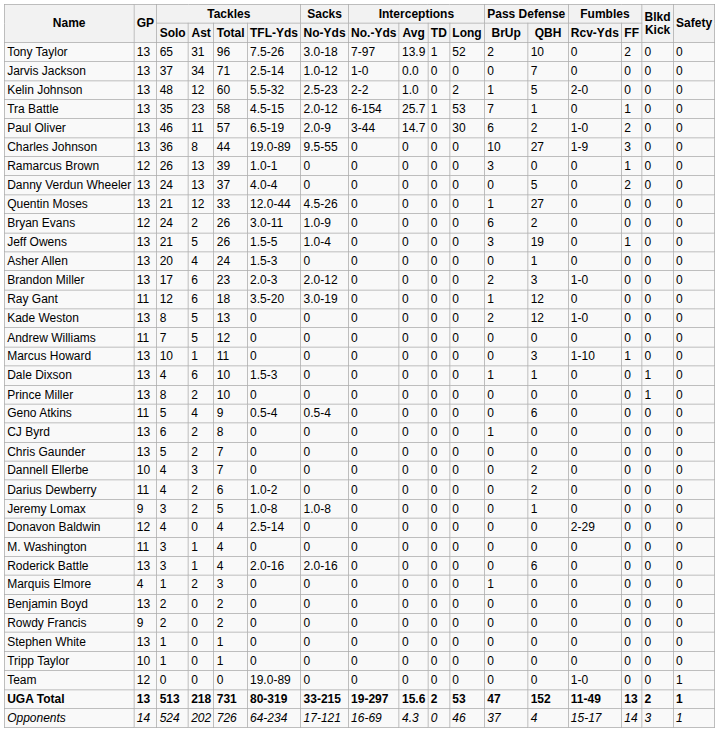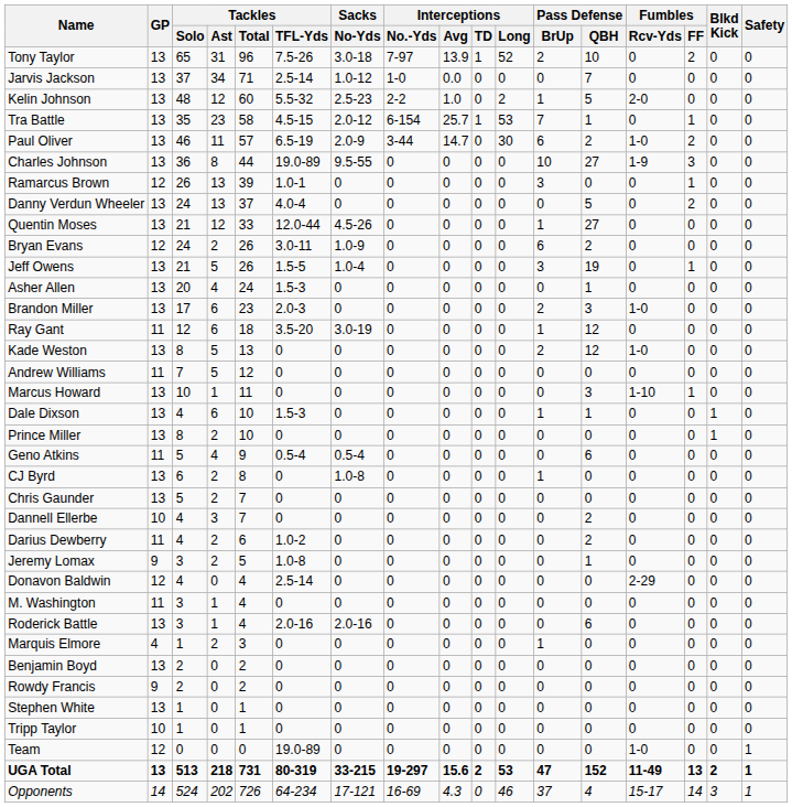 <table class="wikitable" style="white-space:nowrap;">
 <tr>
 <th rowspan="2">Name</th>
 <th rowspan="2">GP</th>
 <th colspan="4">Tackles</th>
 <th>Sacks</th>
 <th colspan="4">Interceptions</th>
 <th colspan="2">Pass Defense</th>
 <th colspan="2">Fumbles</th>
 <th rowspan="2">Blkd<br>Kick</th>
 <th rowspan="2">Safety</th>
 </tr>
 <tr>
 <th>Solo</th>
 <th>Ast</th>
 <th>Total</th>
 <th>TFL-Yds</th>
 <th>No-Yds</th>
 <th>No.-Yds</th>
 <th>Avg</th>
 <th>TD</th>
 <th>Long</th>
 <th>BrUp</th>
 <th>QBH</th>
 <th>Rcv-Yds</th>
 <th>FF</th>
 </tr>
 <tr>
 <td>Tony Taylor</td>
 <td>13</td>
 <td>65</td>
 <td>31</td>
 <td>96</td>
 <td>7.5-26</td>
 <td>3.0-18</td>
 <td>7-97</td>
 <td>13.9</td>
 <td>1</td>
 <td>52</td>
 <td>2</td>
 <td>10</td>
 <td>0</td>
 <td>2</td>
 <td>0</td>
 <td>0</td>
 </tr>
 <tr>
 <td>Jarvis Jackson</td>
 <td>13</td>
 <td>37</td>
 <td>34</td>
 <td>71</td>
 <td>2.5-14</td>
 <td>1.0-12</td>
 <td>1-0</td>
 <td>0.0</td>
 <td>0</td>
 <td>0</td>
 <td>0</td>
 <td>7</td>
 <td>0</td>
 <td>0</td>
 <td>0</td>
 <td>0</td>
 </tr>
 <tr>
 <td>Kelin Johnson</td>
 <td>13</td>
 <td>48</td>
 <td>12</td>
 <td>60</td>
 <td>5.5-32</td>
 <td>2.5-23</td>
 <td>2-2</td>
 <td>1.0</td>
 <td>0</td>
 <td>2</td>
 <td>1</td>
 <td>5</td>
 <td>2-0</td>
 <td>0</td>
 <td>0</td>
 <td>0</td>
 </tr>
 <tr>
 <td>Tra Battle</td>
 <td>13</td>
 <td>35</td>
 <td>23</td>
 <td>58</td>
 <td>4.5-15</td>
 <td>2.0-12</td>
 <td>6-154</td>
 <td>25.7</td>
 <td>1</td>
 <td>53</td>
 <td>7</td>
 <td>1</td>
 <td>0</td>
 <td>1</td>
 <td>0</td>
 <td>0</td>
 </tr>
 <tr>
 <td>Paul Oliver</td>
 <td>13</td>
 <td>46</td>
 <td>11</td>
 <td>57</td>
 <td>6.5-19</td>
 <td>2.0-9</td>
 <td>3-44</td>
 <td>14.7</td>
 <td>0</td>
 <td>30</td>
 <td>6</td>
 <td>2</td>
 <td>1-0</td>
 <td>2</td>
 <td>0</td>
 <td>0</td>
 </tr>
 <tr>
 <td>Charles Johnson</td>
 <td>13</td>
 <td>36</td>
 <td>8</td>
 <td>44</td>
 <td>19.0-89</td>
 <td>9.5-55</td>
 <td>0</td>
 <td>0</td>
 <td>0</td>
 <td>0</td>
 <td>10</td>
 <td>27</td>
 <td>1-9</td>
 <td>3</td>
 <td>0</td>
 <td>0</td>
 </tr>
 <tr>
 <td>Ramarcus Brown</td>
 <td>12</td>
 <td>26</td>
 <td>13</td>
 <td>39</td>
 <td>1.0-1</td>
 <td>0</td>
 <td>0</td>
 <td>0</td>
 <td>0</td>
 <td>0</td>
 <td>3</td>
 <td>0</td>
 <td>0</td>
 <td>1</td>
 <td>0</td>
 <td>0</td>
 </tr>
 <tr>
 <td>Danny Verdun Wheeler</td>
 <td>13</td>
 <td>24</td>
 <td>13</td>
 <td>37</td>
 <td>4.0-4</td>
 <td>0</td>
 <td>0</td>
 <td>0</td>
 <td>0</td>
 <td>0</td>
 <td>0</td>
 <td>5</td>
 <td>0</td>
 <td>2</td>
 <td>0</td>
 <td>0</td>
 </tr>
 <tr>
 <td>Quentin Moses</td>
 <td>13</td>
 <td>21</td>
 <td>12</td>
 <td>33</td>
 <td>12.0-44</td>
 <td>4.5-26</td>
 <td>0</td>
 <td>0</td>
 <td>0</td>
 <td>0</td>
 <td>1</td>
 <td>27</td>
 <td>0</td>
 <td>0</td>
 <td>0</td>
 <td>0</td>
 </tr>
 <tr>
 <td>Bryan Evans</td>
 <td>12</td>
 <td>24</td>
 <td>2</td>
 <td>26</td>
 <td>3.0-11</td>
 <td>1.0-9</td>
 <td>0</td>
 <td>0</td>
 <td>0</td>
 <td>0</td>
 <td>6</td>
 <td>2</td>
 <td>0</td>
 <td>0</td>
 <td>0</td>
 <td>0</td>
 </tr>
 <tr>
 <td>Jeff Owens</td>
 <td>13</td>
 <td>21</td>
 <td>5</td>
 <td>26</td>
 <td>1.5-5</td>
 <td>1.0-4</td>
 <td>0</td>
 <td>0</td>
 <td>0</td>
 <td>0</td>
 <td>3</td>
 <td>19</td>
 <td>0</td>
 <td>1</td>
 <td>0</td>
 <td>0</td>
 </tr>
 <tr>
 <td>Asher Allen</td>
 <td>13</td>
 <td>20</td>
 <td>4</td>
 <td>24</td>
 <td>1.5-3</td>
 <td>0</td>
 <td>0</td>
 <td>0</td>
 <td>0</td>
 <td>0</td>
 <td>0</td>
 <td>1</td>
 <td>0</td>
 <td>0</td>
 <td>0</td>
 <td>0</td>
 </tr>
 <tr>
 <td>Brandon Miller</td>
 <td>13</td>
 <td>17</td>
 <td>6</td>
 <td>23</td>
 <td>2.0-3</td>
-<td>2.0-12</td>
+<td>0</td>
 <td>0</td>
 <td>0</td>
 <td>0</td>
 <td>0</td>
 <td>2</td>
 <td>3</td>
 <td>1-0</td>
 <td>0</td>
 <td>0</td>
 <td>0</td>
 </tr>
 <tr>
 <td>Ray Gant</td>
 <td>11</td>
 <td>12</td>
 <td>6</td>
 <td>18</td>
 <td>3.5-20</td>
 <td>3.0-19</td>
 <td>0</td>
 <td>0</td>
 <td>0</td>
 <td>0</td>
 <td>1</td>
 <td>12</td>
 <td>0</td>
 <td>0</td>
 <td>0</td>
 <td>0</td>
 </tr>
 <tr>
 <td>Kade Weston</td>
 <td>13</td>
 <td>8</td>
 <td>5</td>
 <td>13</td>
 <td>0</td>
 <td>0</td>
 <td>0</td>
 <td>0</td>
 <td>0</td>
 <td>0</td>
 <td>2</td>
 <td>12</td>
 <td>1-0</td>
 <td>0</td>
 <td>0</td>
 <td>0</td>
 </tr>
 <tr>
 <td>Andrew Williams</td>
 <td>11</td>
 <td>7</td>
 <td>5</td>
 <td>12</td>
 <td>0</td>
 <td>0</td>
 <td>0</td>
 <td>0</td>
 <td>0</td>
 <td>0</td>
 <td>0</td>
 <td>0</td>
 <td>0</td>
 <td>0</td>
 <td>0</td>
 <td>0</td>
 </tr>
 <tr>
 <td>Marcus Howard</td>
 <td>13</td>
 <td>10</td>
 <td>1</td>
 <td>11</td>
 <td>0</td>
 <td>0</td>
 <td>0</td>
 <td>0</td>
 <td>0</td>
 <td>0</td>
 <td>0</td>
 <td>3</td>
 <td>1-10</td>
 <td>1</td>
 <td>0</td>
 <td>0</td>
 </tr>
 <tr>
 <td>Dale Dixson</td>
 <td>13</td>
 <td>4</td>
 <td>6</td>
 <td>10</td>
 <td>1.5-3</td>
 <td>0</td>
 <td>0</td>
 <td>0</td>
 <td>0</td>
 <td>0</td>
 <td>1</td>
 <td>1</td>
 <td>0</td>
 <td>0</td>
 <td>1</td>
 <td>0</td>
 </tr>
 <tr>
 <td>Prince Miller</td>
 <td>13</td>
 <td>8</td>
 <td>2</td>
 <td>10</td>
 <td>0</td>
 <td>0</td>
 <td>0</td>
 <td>0</td>
 <td>0</td>
 <td>0</td>
 <td>0</td>
 <td>0</td>
 <td>0</td>
 <td>0</td>
 <td>1</td>
 <td>0</td>
 </tr>
 <tr>
 <td>Geno Atkins</td>
 <td>11</td>
 <td>5</td>
 <td>4</td>
 <td>9</td>
 <td>0.5-4</td>
 <td>0.5-4</td>
 <td>0</td>
 <td>0</td>
 <td>0</td>
 <td>0</td>
 <td>0</td>
 <td>6</td>
 <td>0</td>
 <td>0</td>
 <td>0</td>
 <td>0</td>
 </tr>
 <tr>
 <td>CJ Byrd</td>
 <td>13</td>
 <td>6</td>
 <td>2</td>
 <td>8</td>
 <td>0</td>
-<td>0</td>
+<td>1.0-8</td>
 <td>0</td>
 <td>0</td>
 <td>0</td>
 <td>0</td>
 <td>1</td>
 <td>0</td>
 <td>0</td>
 <td>0</td>
 <td>0</td>
 <td>0</td>
 </tr>
 <tr>
 <td>Chris Gaunder</td>
 <td>13</td>
 <td>5</td>
 <td>2</td>
 <td>7</td>
 <td>0</td>
 <td>0</td>
 <td>0</td>
 <td>0</td>
 <td>0</td>
 <td>0</td>
 <td>0</td>
 <td>0</td>
 <td>0</td>
 <td>0</td>
 <td>0</td>
 <td>0</td>
 </tr>
 <tr>
 <td>Dannell Ellerbe</td>
 <td>10</td>
 <td>4</td>
 <td>3</td>
 <td>7</td>
 <td>0</td>
 <td>0</td>
 <td>0</td>
 <td>0</td>
 <td>0</td>
 <td>0</td>
 <td>0</td>
 <td>2</td>
 <td>0</td>
 <td>0</td>
 <td>0</td>
 <td>0</td>
 </tr>
 <tr>
 <td>Darius Dewberry</td>
 <td>11</td>
 <td>4</td>
 <td>2</td>
 <td>6</td>
 <td>1.0-2</td>
 <td>0</td>
 <td>0</td>
 <td>0</td>
 <td>0</td>
 <td>0</td>
 <td>0</td>
 <td>2</td>
 <td>0</td>
 <td>0</td>
 <td>0</td>
 <td>0</td>
 </tr>
 <tr>
 <td>Jeremy Lomax</td>
 <td>9</td>
 <td>3</td>
 <td>2</td>
 <td>5</td>
 <td>1.0-8</td>
-<td>1.0-8</td>
+<td>0</td>
 <td>0</td>
 <td>0</td>
 <td>0</td>
 <td>0</td>
 <td>0</td>
 <td>1</td>
 <td>0</td>
 <td>0</td>
 <td>0</td>
 <td>0</td>
 </tr>
 <tr>
 <td>Donavon Baldwin</td>
 <td>12</td>
 <td>4</td>
 <td>0</td>
 <td>4</td>
 <td>2.5-14</td>
 <td>0</td>
 <td>0</td>
 <td>0</td>
 <td>0</td>
 <td>0</td>
 <td>0</td>
 <td>0</td>
 <td>2-29</td>
 <td>0</td>
 <td>0</td>
 <td>0</td>
 </tr>
 <tr>
 <td>M. Washington</td>
 <td>11</td>
 <td>3</td>
 <td>1</td>
 <td>4</td>
 <td>0</td>
 <td>0</td>
 <td>0</td>
 <td>0</td>
 <td>0</td>
 <td>0</td>
 <td>0</td>
 <td>0</td>
 <td>0</td>
 <td>0</td>
 <td>0</td>
 <td>0</td>
 </tr>
 <tr>
 <td>Roderick Battle</td>
 <td>13</td>
 <td>3</td>
 <td>1</td>
 <td>4</td>
 <td>2.0-16</td>
 <td>2.0-16</td>
 <td>0</td>
 <td>0</td>
 <td>0</td>
 <td>0</td>
 <td>0</td>
 <td>6</td>
 <td>0</td>
 <td>0</td>
 <td>0</td>
 <td>0</td>
 </tr>
 <tr>
 <td>Marquis Elmore</td>
 <td>4</td>
 <td>1</td>
 <td>2</td>
 <td>3</td>
 <td>0</td>
 <td>0</td>
 <td>0</td>
 <td>0</td>
 <td>0</td>
 <td>0</td>
 <td>1</td>
 <td>0</td>
 <td>0</td>
 <td>0</td>
 <td>0</td>
 <td>0</td>
 </tr>
 <tr>
 <td>Benjamin Boyd</td>
 <td>13</td>
 <td>2</td>
 <td>0</td>
 <td>2</td>
 <td>0</td>
 <td>0</td>
 <td>0</td>
 <td>0</td>
 <td>0</td>
 <td>0</td>
 <td>0</td>
 <td>0</td>
 <td>0</td>
 <td>0</td>
 <td>0</td>
 <td>0</td>
 </tr>
 <tr>
 <td>Rowdy Francis</td>
 <td>9</td>
 <td>2</td>
 <td>0</td>
 <td>2</td>
 <td>0</td>
 <td>0</td>
 <td>0</td>
 <td>0</td>
 <td>0</td>
 <td>0</td>
 <td>0</td>
 <td>0</td>
 <td>0</td>
 <td>0</td>
 <td>0</td>
 <td>0</td>
 </tr>
 <tr>
 <td>Stephen White</td>
 <td>13</td>
 <td>1</td>
 <td>0</td>
 <td>1</td>
 <td>0</td>
 <td>0</td>
 <td>0</td>
 <td>0</td>
 <td>0</td>
 <td>0</td>
 <td>0</td>
 <td>0</td>
 <td>0</td>
 <td>0</td>
 <td>0</td>
 <td>0</td>
 </tr>
 <tr>
 <td>Tripp Taylor</td>
 <td>10</td>
 <td>1</td>
 <td>0</td>
 <td>1</td>
 <td>0</td>
 <td>0</td>
 <td>0</td>
 <td>0</td>
 <td>0</td>
 <td>0</td>
 <td>0</td>
 <td>0</td>
 <td>0</td>
 <td>0</td>
 <td>0</td>
 <td>0</td>
 </tr>
 <tr>
 <td>Team</td>
 <td>12</td>
 <td>0</td>
 <td>0</td>
 <td>0</td>
 <td>19.0-89</td>
 <td>0</td>
 <td>0</td>
 <td>0</td>
 <td>0</td>
 <td>0</td>
 <td>0</td>
 <td>0</td>
 <td>1-0</td>
 <td>0</td>
 <td>0</td>
 <td>1</td>
 </tr>
 <tr>
 <td><strong>UGA Total</strong></td>
 <td><strong>13</strong></td>
 <td><strong>513</strong></td>
 <td><strong>218</strong></td>
 <td><strong>731</strong></td>
 <td><strong>80-319</strong></td>
 <td><strong>33-215</strong></td>
 <td><strong>19-297</strong></td>
 <td><strong>15.6</strong></td>
 <td><strong>2</strong></td>
 <td><strong>53</strong></td>
 <td><strong>47</strong></td>
 <td><strong>152</strong></td>
 <td><strong>11-49</strong></td>
 <td><strong>13</strong></td>
 <td><strong>2</strong></td>
 <td><strong>1</strong></td>
 </tr>
 <tr>
 <td><em>Opponents</em></td>
 <td><em>14</em></td>
 <td><em>524</em></td>
 <td><em>202</em></td>
 <td><em>726</em></td>
 <td><em>64-234</em></td>
 <td><em>17-121</em></td>
 <td><em>16-69</em></td>
 <td><em>4.3</em></td>
 <td><em>0</em></td>
 <td><em>46</em></td>
 <td><em>37</em></td>
 <td><em>4</em></td>
 <td><em>15-17</em></td>
 <td><em>14</em></td>
 <td><em>3</em></td>
 <td><em>1</em></td>
 </tr>
 </table>
